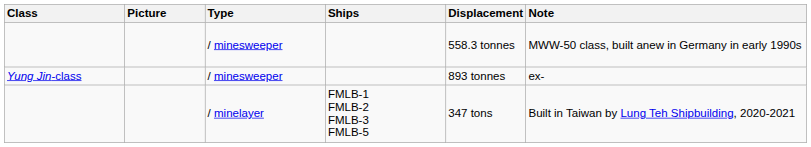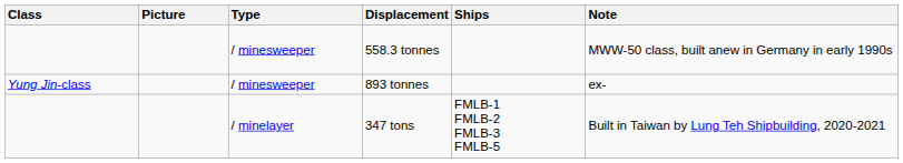 <table class="wikitable">
 <tr>
 <th style="text-align:left; width:15%;">Class</th>
 <th style="text-align:left; width:10%;">Picture</th>
 <th style="text-align:left; width:15%;">Type</th>
+<th style="text-align:left; width:10%;">Displacement</th>
 <th style="text-align:left; width:15%;">Ships</th>
-<th style="text-align:left; width:10%;">Displacement</th>
 <th style="text-align:left; width:;">Note<br></th>
 </tr>
 <tr>
 <td></td>
 <td></td>
 <td> / <a href='#'>minesweeper</a></td>
+<td>558.3 tonnes</td>
 <td> <br>  <br>  <br> </td>
-<td>558.3 tonnes</td>
 <td>MWW-50 class, built anew in Germany in early 1990s</td>
 </tr>
 <tr>
 <td><a href='#'><em>Yung Jin</em>-class</a></td>
 <td></td>
 <td> / <a href='#'>minesweeper</a></td>
+<td>893 tonnes</td>
 <td> <br> </td>
-<td>893 tonnes</td>
 <td>ex-</td>
 </tr>
 <tr>
 <td></td>
 <td></td>
 <td> / <a href='#'>minelayer</a></td>
+<td>347 tons</td>
 <td>FMLB-1<br>FMLB-2<br>FMLB-3<br>FMLB-5</td>
-<td>347 tons</td>
 <td>Built in Taiwan by <a href='#'>Lung Teh Shipbuilding</a>, 2020-2021</td>
 </tr>
 </table>
